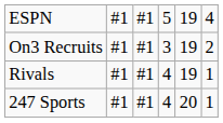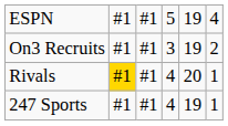 <table class="wikitable">
 <tr>
 <td>ESPN</td>
 <td>#1</td>
 <td>#1</td>
 <td>5</td>
 <td>19</td>
 <td>4</td>
 </tr>
 <tr>
 <td>On3 Recruits</td>
 <td>#1</td>
 <td>#1</td>
 <td>3</td>
 <td>19</td>
 <td>2</td>
 </tr>
 <tr>
 <td>Rivals</td>
-<td>#1</td>
+<td style="background: gold;">#1</td>
 <td>#1</td>
 <td>4</td>
-<td>19</td>
+<td>20</td>
 <td>1</td>
 </tr>
 <tr>
 <td>247 Sports</td>
 <td>#1</td>
 <td>#1</td>
 <td>4</td>
-<td>20</td>
+<td>19</td>
 <td>1</td>
 </tr>
 </table>
